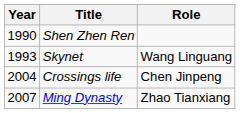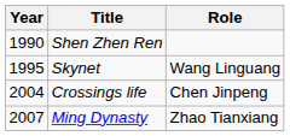 <table class="wikitable">
 <tr>
 <th>Year</th>
 <th>Title</th>
 <th>Role</th>
 </tr>
 <tr>
 <td>1990</td>
 <td><em>Shen Zhen Ren</em></td>
 <td></td>
 </tr>
 <tr>
-<td>1993</td>
+<td>1995</td>
 <td><em>Skynet</em></td>
 <td>Wang Linguang</td>
 </tr>
 <tr>
 <td>2004</td>
 <td><em>Crossings life</em></td>
 <td>Chen Jinpeng</td>
 </tr>
 <tr>
 <td>2007</td>
 <td><em><a href='#'>Ming Dynasty</a></em></td>
 <td>Zhao Tianxiang</td>
 </tr>
 </table>
